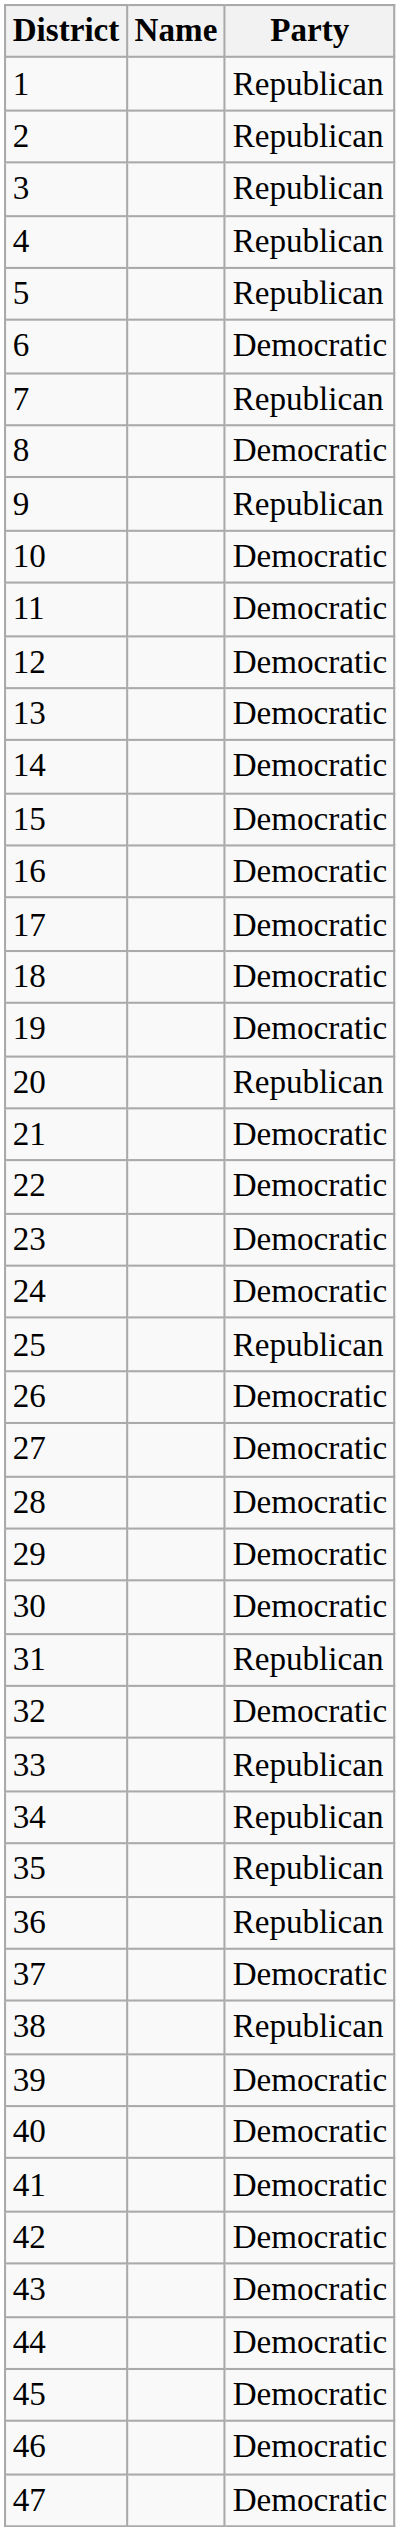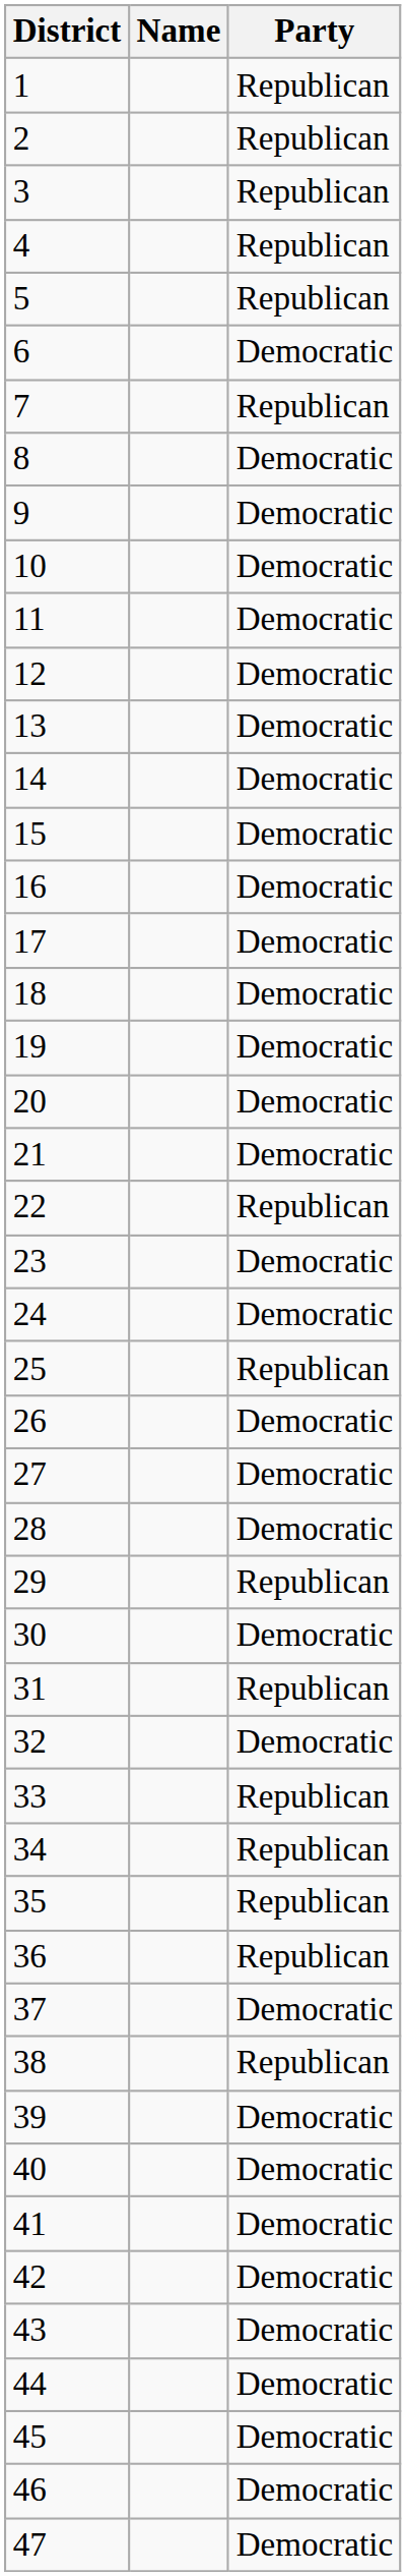 <table class="wikitable sortable">
 <tr>
 <th>District</th>
 <th>Name</th>
 <th>Party</th>
 </tr>
 <tr>
 <td>1</td>
 <td></td>
 <td>Republican</td>
 </tr>
 <tr>
 <td>2</td>
 <td></td>
 <td>Republican</td>
 </tr>
 <tr>
 <td>3</td>
 <td></td>
 <td>Republican</td>
 </tr>
 <tr>
 <td>4</td>
 <td></td>
 <td>Republican</td>
 </tr>
 <tr>
 <td>5</td>
 <td></td>
 <td>Republican</td>
 </tr>
 <tr>
 <td>6</td>
 <td></td>
 <td>Democratic</td>
 </tr>
 <tr>
 <td>7</td>
 <td></td>
 <td>Republican</td>
 </tr>
 <tr>
 <td>8</td>
 <td></td>
 <td>Democratic</td>
 </tr>
 <tr>
 <td>9</td>
 <td></td>
-<td>Republican</td>
+<td>Democratic</td>
 </tr>
 <tr>
 <td>10</td>
 <td></td>
 <td>Democratic</td>
 </tr>
 <tr>
 <td>11</td>
 <td></td>
 <td>Democratic</td>
 </tr>
 <tr>
 <td>12</td>
 <td></td>
 <td>Democratic</td>
 </tr>
 <tr>
 <td>13</td>
 <td></td>
 <td>Democratic</td>
 </tr>
 <tr>
 <td>14</td>
 <td></td>
 <td>Democratic</td>
 </tr>
 <tr>
 <td>15</td>
 <td></td>
 <td>Democratic</td>
 </tr>
 <tr>
 <td>16</td>
 <td></td>
 <td>Democratic</td>
 </tr>
 <tr>
 <td>17</td>
 <td></td>
 <td>Democratic</td>
 </tr>
 <tr>
 <td>18</td>
 <td></td>
 <td>Democratic</td>
 </tr>
 <tr>
 <td>19</td>
 <td></td>
 <td>Democratic</td>
 </tr>
 <tr>
 <td>20</td>
 <td></td>
-<td>Republican</td>
+<td>Democratic</td>
 </tr>
 <tr>
 <td>21</td>
 <td></td>
 <td>Democratic</td>
 </tr>
 <tr>
 <td>22</td>
 <td></td>
-<td>Democratic</td>
+<td>Republican</td>
 </tr>
 <tr>
 <td>23</td>
 <td></td>
 <td>Democratic</td>
 </tr>
 <tr>
 <td>24</td>
 <td></td>
 <td>Democratic</td>
 </tr>
 <tr>
 <td>25</td>
 <td></td>
 <td>Republican</td>
 </tr>
 <tr>
 <td>26</td>
 <td></td>
 <td>Democratic</td>
 </tr>
 <tr>
 <td>27</td>
 <td></td>
 <td>Democratic</td>
 </tr>
 <tr>
 <td>28</td>
 <td></td>
 <td>Democratic</td>
 </tr>
 <tr>
 <td>29</td>
 <td></td>
-<td>Democratic</td>
+<td>Republican</td>
 </tr>
 <tr>
 <td>30</td>
 <td></td>
 <td>Democratic</td>
 </tr>
 <tr>
 <td>31</td>
 <td></td>
 <td>Republican</td>
 </tr>
 <tr>
 <td>32</td>
 <td></td>
 <td>Democratic</td>
 </tr>
 <tr>
 <td>33</td>
 <td></td>
 <td>Republican</td>
 </tr>
 <tr>
 <td>34</td>
 <td></td>
 <td>Republican</td>
 </tr>
 <tr>
 <td>35</td>
 <td></td>
 <td>Republican</td>
 </tr>
 <tr>
 <td>36</td>
 <td></td>
 <td>Republican</td>
 </tr>
 <tr>
 <td>37</td>
 <td></td>
 <td>Democratic</td>
 </tr>
 <tr>
 <td>38</td>
 <td></td>
 <td>Republican</td>
 </tr>
 <tr>
 <td>39</td>
 <td></td>
 <td>Democratic</td>
 </tr>
 <tr>
 <td>40</td>
 <td></td>
 <td>Democratic</td>
 </tr>
 <tr>
 <td>41</td>
 <td></td>
 <td>Democratic</td>
 </tr>
 <tr>
 <td>42</td>
 <td></td>
 <td>Democratic</td>
 </tr>
 <tr>
 <td>43</td>
 <td></td>
 <td>Democratic</td>
 </tr>
 <tr>
 <td>44</td>
 <td></td>
 <td>Democratic</td>
 </tr>
 <tr>
 <td>45</td>
 <td></td>
 <td>Democratic</td>
 </tr>
 <tr>
 <td>46</td>
 <td></td>
 <td>Democratic</td>
 </tr>
 <tr>
 <td>47</td>
 <td></td>
 <td>Democratic</td>
 </tr>
 </table>
